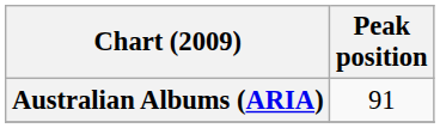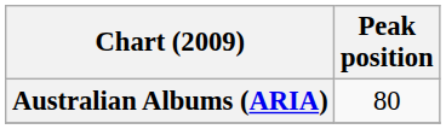 <table class="wikitable sortable plainrowheaders" style="text-align:center">
 <tr>
 <th scope="col">Chart (2009)</th>
 <th scope="col">Peak<br>position</th>
 </tr>
 <tr>
 <th scope="row">Australian Albums (<a href='#'>ARIA</a>)</th>
-<td>91</td>
+<td>80</td>
 </tr>
 <tr>
 </tr>
 <tr>
 </tr>
 <tr>
 </tr>
 <tr>
 </tr>
 <tr>
 </tr>
 <tr>
 </tr>
 <tr>
 </tr>
 </table>
